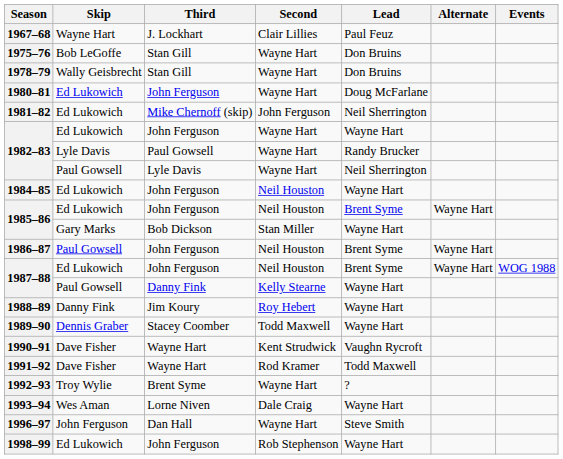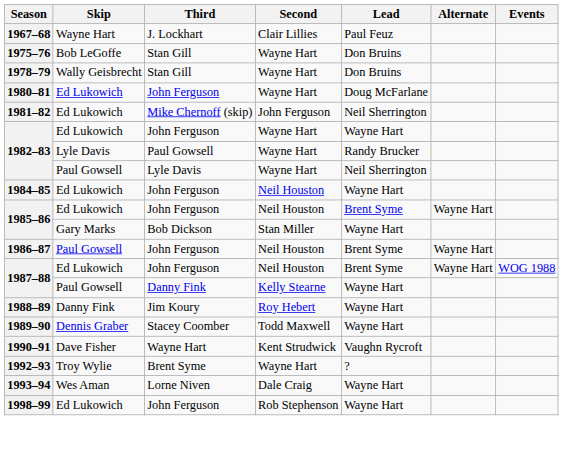 <table class="wikitable">
 <tr>
 <th scope="col">Season</th>
 <th scope="col">Skip</th>
 <th scope="col">Third</th>
 <th scope="col">Second</th>
 <th scope="col">Lead</th>
 <th scope="col">Alternate</th>
 <th scope="col">Events</th>
 </tr>
 <tr>
 <th scope="row">1967–68</th>
 <td>Wayne Hart</td>
 <td>J. Lockhart</td>
 <td>Clair Lillies</td>
 <td>Paul Feuz</td>
 <td></td>
 <td></td>
 </tr>
 <tr>
 <th scope="row">1975–76</th>
 <td>Bob LeGoffe</td>
 <td>Stan Gill</td>
 <td>Wayne Hart</td>
 <td>Don Bruins</td>
 <td></td>
 <td></td>
 </tr>
 <tr>
 <th scope="row">1978–79</th>
 <td>Wally Geisbrecht</td>
 <td>Stan Gill</td>
 <td>Wayne Hart</td>
 <td>Don Bruins</td>
 <td></td>
 <td></td>
 </tr>
 <tr>
 <th scope="row">1980–81</th>
 <td><a href='#'>Ed Lukowich</a></td>
 <td><a href='#'>John Ferguson</a></td>
 <td>Wayne Hart</td>
 <td>Doug McFarlane</td>
 <td></td>
 </tr>
 <tr>
 <th scope="row">1981–82</th>
 <td>Ed Lukowich</td>
 <td><a href='#'>Mike Chernoff</a> (skip)</td>
 <td>John Ferguson</td>
 <td>Neil Sherrington</td>
 <td></td>
 <td></td>
 </tr>
 <tr>
 <th scope="row" rowspan="3">1982–83</th>
 <td>Ed Lukowich</td>
 <td>John Ferguson</td>
 <td>Wayne Hart</td>
 <td>Wayne Hart</td>
 <td></td>
 <td></td>
 </tr>
 <tr>
 <td>Lyle Davis</td>
 <td>Paul Gowsell</td>
 <td>Wayne Hart</td>
 <td>Randy Brucker</td>
 <td></td>
 <td></td>
 </tr>
 <tr>
 <td>Paul Gowsell</td>
 <td>Lyle Davis</td>
 <td>Wayne Hart</td>
 <td>Neil Sherrington</td>
 <td></td>
 <td></td>
 </tr>
 <tr>
 <th scope="row">1984–85</th>
 <td>Ed Lukowich</td>
 <td>John Ferguson</td>
 <td><a href='#'>Neil Houston</a></td>
 <td>Wayne Hart</td>
 <td></td>
 </tr>
 <tr>
 <th scope="row" rowspan="2">1985–86</th>
 <td>Ed Lukowich</td>
 <td>John Ferguson</td>
 <td>Neil Houston</td>
 <td><a href='#'>Brent Syme</a></td>
 <td>Wayne Hart</td>
 <td> <br> </td>
 </tr>
 <tr>
 <td>Gary Marks</td>
 <td>Bob Dickson</td>
 <td>Stan Miller</td>
 <td>Wayne Hart</td>
 <td></td>
 <td></td>
 </tr>
 <tr>
 <th scope="row">1986–87</th>
 <td><a href='#'>Paul Gowsell</a></td>
 <td>John Ferguson</td>
 <td>Neil Houston</td>
 <td>Brent Syme</td>
 <td>Wayne Hart</td>
 <td></td>
 </tr>
 <tr>
 <th scope="row" rowspan="2">1987–88</th>
 <td>Ed Lukowich</td>
 <td>John Ferguson</td>
 <td>Neil Houston</td>
 <td>Brent Syme</td>
 <td>Wayne Hart</td>
 <td><a href='#'>WOG 1988</a> </td>
 </tr>
 <tr>
 <td>Paul Gowsell</td>
 <td><a href='#'>Danny Fink</a></td>
 <td><a href='#'>Kelly Stearne</a></td>
 <td>Wayne Hart</td>
 <td></td>
 </tr>
 <tr>
 <th scope="row">1988–89</th>
 <td>Danny Fink</td>
 <td>Jim Koury</td>
 <td><a href='#'>Roy Hebert</a></td>
 <td>Wayne Hart</td>
 <td></td>
 <td></td>
 </tr>
 <tr>
 <th scope="row">1989–90</th>
 <td><a href='#'>Dennis Graber</a></td>
 <td>Stacey Coomber</td>
 <td>Todd Maxwell</td>
 <td>Wayne Hart</td>
 <td></td>
 <td></td>
 </tr>
 <tr>
 <th scope="row">1990–91</th>
 <td>Dave Fisher</td>
 <td>Wayne Hart</td>
 <td>Kent Strudwick</td>
 <td>Vaughn Rycroft</td>
 <td></td>
 <td></td>
 </tr>
 <tr>
-<th scope="row">1991–92</th>
-<td>Dave Fisher</td>
-<td>Wayne Hart</td>
-<td>Rod Kramer</td>
-<td>Todd Maxwell</td>
-<td></td>
-<td></td>
-</tr>
-<tr>
 <th scope="row">1992–93</th>
 <td>Troy Wylie</td>
 <td>Brent Syme</td>
 <td>Wayne Hart</td>
 <td>?</td>
 <td></td>
 <td></td>
 </tr>
 <tr>
 <th scope="row">1993–94</th>
 <td>Wes Aman</td>
 <td>Lorne Niven</td>
 <td>Dale Craig</td>
 <td>Wayne Hart</td>
 <td></td>
 <td></td>
 </tr>
 <tr>
-<th scope="row">1996–97</th>
-<td>John Ferguson</td>
-<td>Dan Hall</td>
-<td>Wayne Hart</td>
-<td>Steve Smith</td>
-<td></td>
-<td></td>
-</tr>
-<tr>
 <th scope="row">1998–99</th>
 <td>Ed Lukowich</td>
 <td>John Ferguson</td>
 <td>Rob Stephenson</td>
 <td>Wayne Hart</td>
 <td></td>
 </tr>
 </table>
